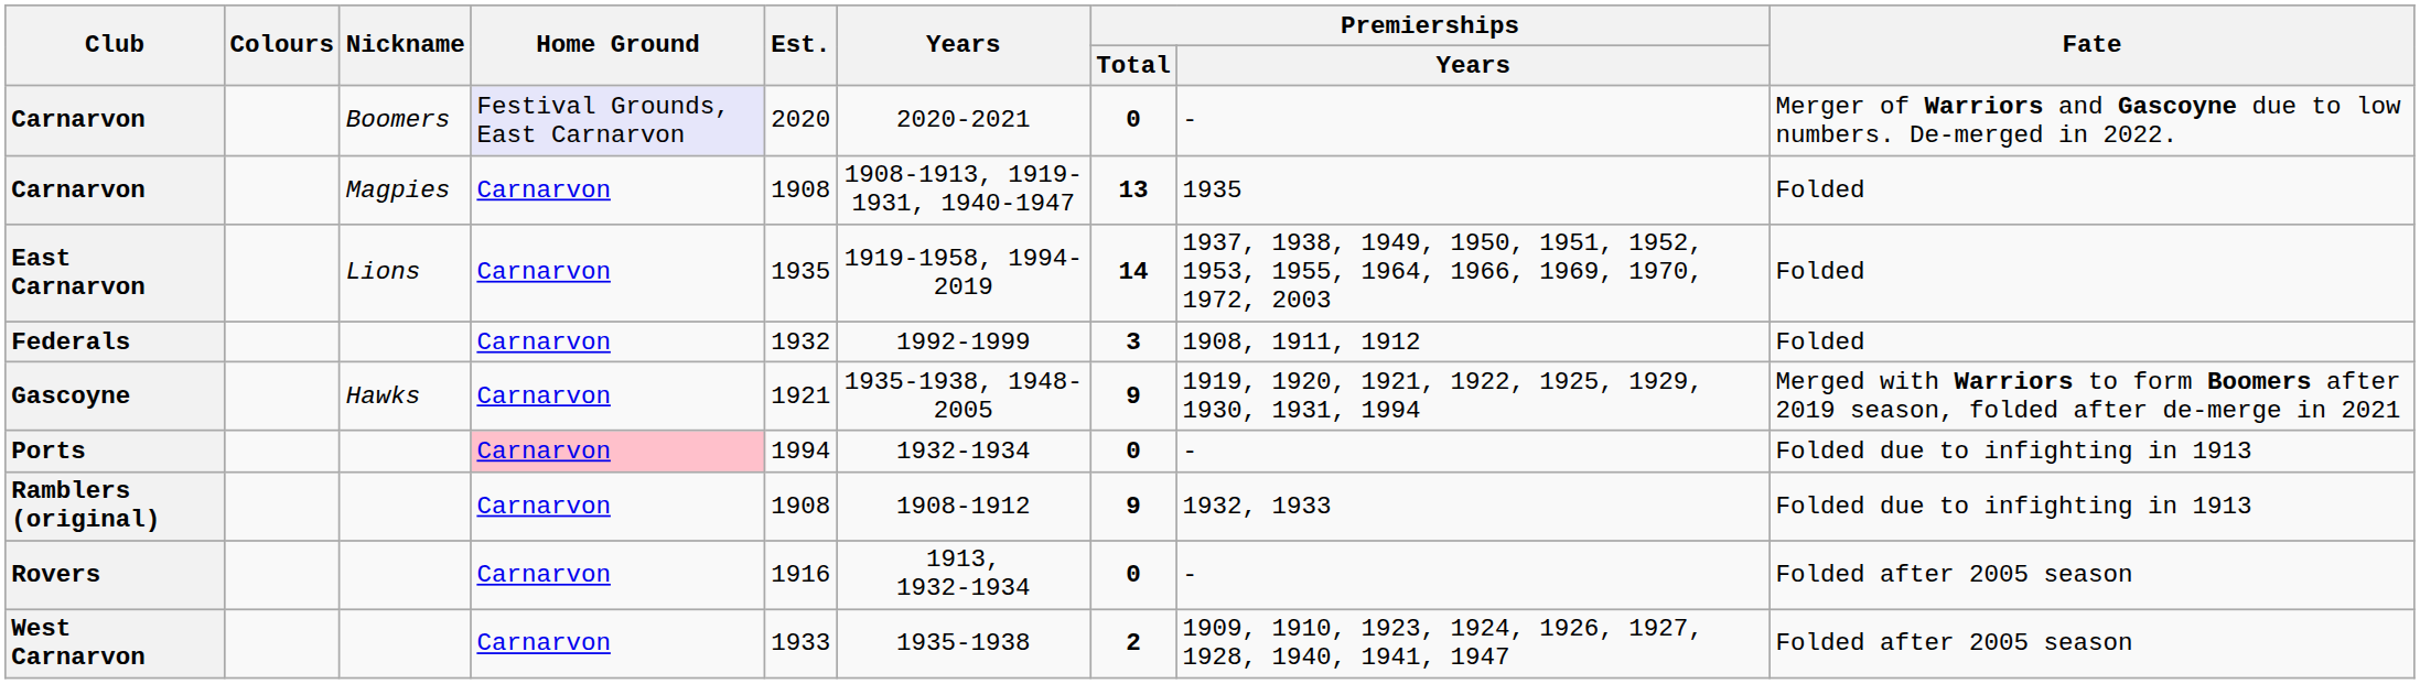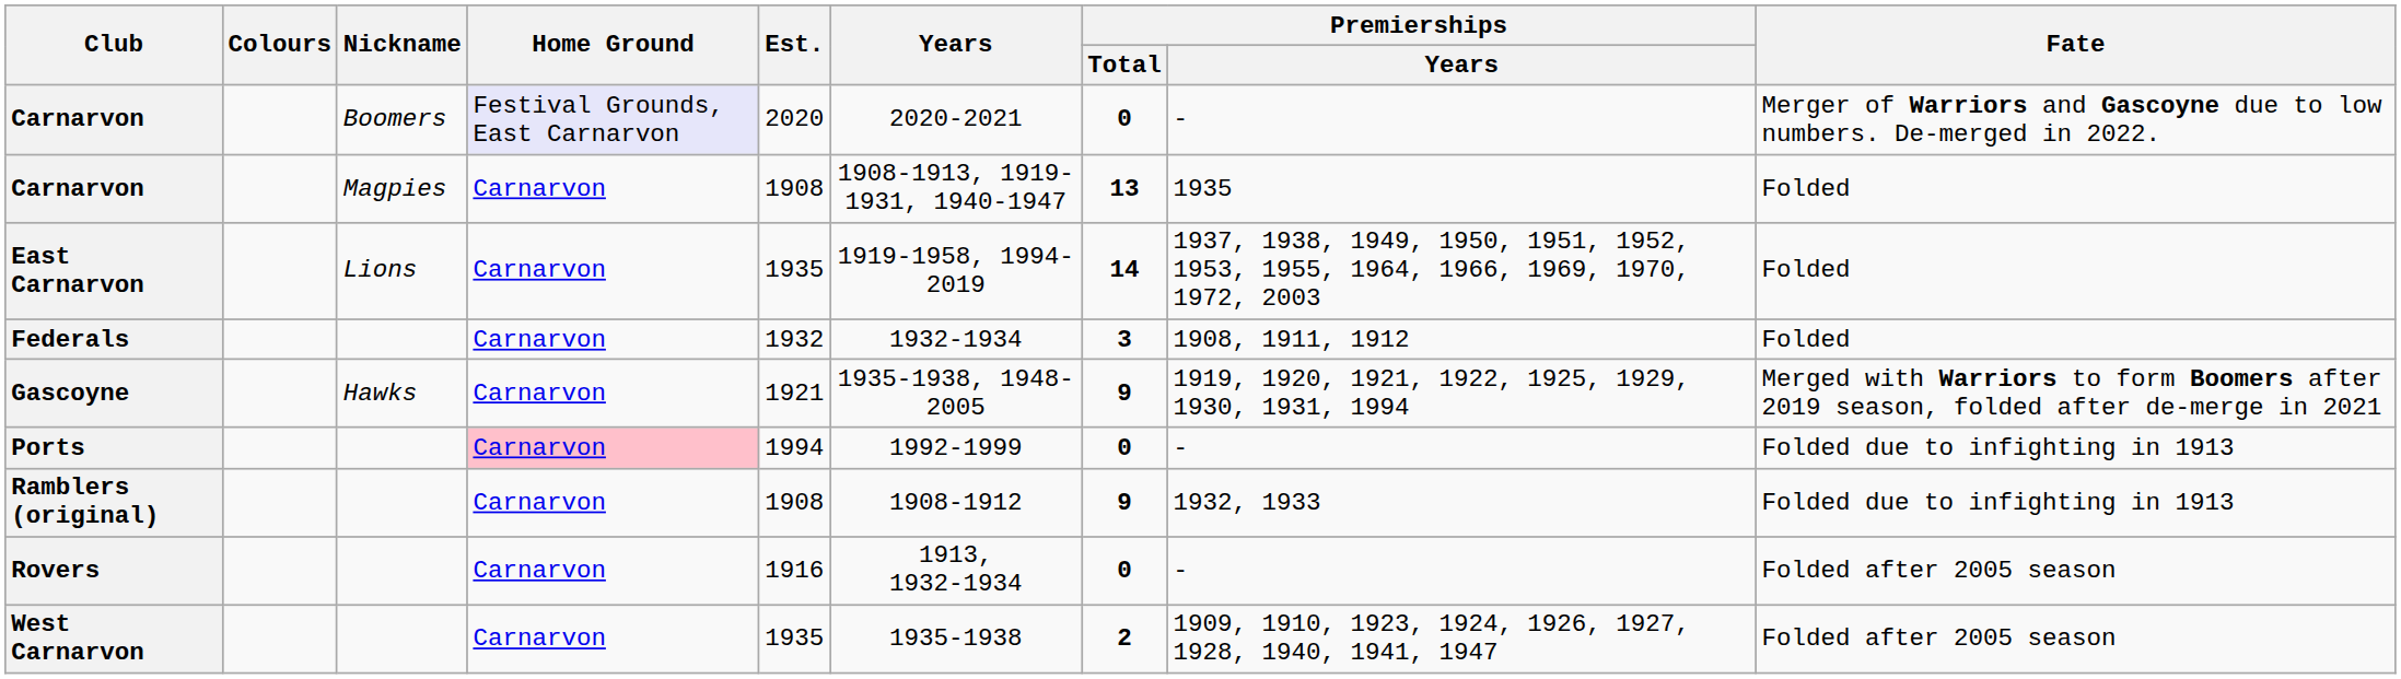 <table class="wikitable sortable" style="text-align:center; width:100%">
 <tr>
 <th rowspan="2">Club</th>
 <th rowspan="2">Colours</th>
 <th rowspan="2">Nickname</th>
 <th rowspan="2">Home Ground</th>
 <th rowspan="2">Est.</th>
 <th rowspan="2">Years</th>
 <th colspan="2">Premierships</th>
 <th rowspan="2">Fate</th>
 </tr>
 <tr>
 <th>Total</th>
 <th>Years</th>
 </tr>
 <tr>
 <th style="text-align:left">Carnarvon</th>
 <td></td>
 <td align="left"><em>Boomers</em></td>
 <td align="left" style="background: lavender;">Festival Grounds, East Carnarvon</td>
 <td>2020</td>
 <td>2020-2021</td>
 <td><strong>0</strong></td>
 <td align="left">-</td>
 <td align="left">Merger of <strong>Warriors</strong> and <strong>Gascoyne</strong> due to low numbers. De-merged in 2022.</td>
 </tr>
 <tr>
 <th style="text-align:left">Carnarvon</th>
 <td></td>
 <td align="left"><em>Magpies</em></td>
 <td align="left"><a href='#'>Carnarvon</a></td>
 <td>1908</td>
 <td>1908-1913, 1919-1931, 1940-1947</td>
 <td><strong>13</strong></td>
 <td align="left">1935</td>
 <td align="left">Folded</td>
 </tr>
 <tr>
 <th style="text-align:left">East Carnarvon</th>
 <td></td>
 <td align="left"><em>Lions</em></td>
 <td align="left"><a href='#'>Carnarvon</a></td>
 <td>1935</td>
 <td>1919-1958, 1994-2019</td>
 <td><strong>14</strong></td>
 <td align="left">1937, 1938, 1949, 1950, 1951, 1952, 1953, 1955, 1964, 1966, 1969, 1970, 1972, 2003</td>
 <td align="left">Folded</td>
 </tr>
 <tr>
 <th style="text-align:left">Federals</th>
 <td align="center"></td>
 <td></td>
 <td align="left"><a href='#'>Carnarvon</a></td>
 <td>1932</td>
-<td>1992-1999</td>
+<td>1932-1934</td>
 <td><strong>3</strong></td>
 <td align="left">1908, 1911, 1912</td>
 <td align="left">Folded</td>
 </tr>
 <tr>
 <th style="text-align:left">Gascoyne</th>
 <td></td>
 <td align="left"><em>Hawks</em></td>
 <td align="left"><a href='#'>Carnarvon</a></td>
 <td>1921</td>
 <td>1935-1938, 1948-2005</td>
 <td><strong>9</strong></td>
 <td align="left">1919, 1920, 1921, 1922, 1925, 1929, 1930, 1931, 1994</td>
 <td align="left">Merged with <strong>Warriors</strong> to form <strong>Boomers</strong> after 2019 season, folded after de-merge in 2021</td>
 </tr>
 <tr>
 <th style="text-align:left">Ports</th>
 <td></td>
 <td></td>
 <td align="left" style="background: pink;"><a href='#'>Carnarvon</a></td>
 <td>1994</td>
-<td>1932-1934</td>
+<td>1992-1999</td>
 <td><strong>0</strong></td>
 <td align="left">-</td>
 <td align="left">Folded due to infighting in 1913</td>
 </tr>
 <tr>
 <th style="text-align:left">Ramblers (original)</th>
 <td></td>
 <td></td>
 <td align="left"><a href='#'>Carnarvon</a></td>
 <td>1908</td>
 <td>1908-1912</td>
 <td><strong>9</strong></td>
 <td align="left">1932, 1933</td>
 <td align="left">Folded due to infighting in 1913</td>
 </tr>
 <tr>
 <th style="text-align:left">Rovers</th>
 <td align="center"></td>
 <td></td>
 <td align="left"><a href='#'>Carnarvon</a></td>
 <td>1916</td>
 <td>1913, <br>1932-1934</td>
 <td><strong>0</strong></td>
 <td align="left">-</td>
 <td align="left">Folded after 2005 season</td>
 </tr>
 <tr>
 <th style="text-align:left">West Carnarvon</th>
 <td align="center"></td>
 <td></td>
 <td align="left"><a href='#'>Carnarvon</a></td>
-<td>1933</td>
+<td>1935</td>
 <td>1935-1938</td>
 <td><strong>2</strong></td>
 <td align="left">1909, 1910, 1923, 1924, 1926, 1927, 1928, 1940, 1941, 1947</td>
 <td align="left">Folded after 2005 season</td>
 </tr>
 </table>
